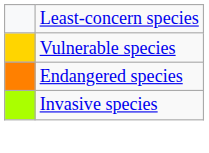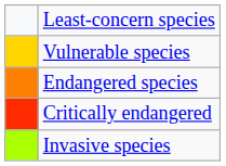 <table class="wikitable">
 <tr>
 <th scope="row" style="width:20px; background:#F8F9FA;"></th>
 <td><a href='#'>Least-concern species</a></td>
 </tr>
 <tr>
 <th scope="row" style="width:20px; background:#FFD500;"></th>
 <td><a href='#'>Vulnerable species</a></td>
 </tr>
 <tr>
 <th scope="row" style="width:20px; background:#FF8000;"></th>
 <td><a href='#'>Endangered species</a></td>
 </tr>
 <tr>
+<th scope="row" style="width:20px; background:#FF2A00;"></th>
+<td><a href='#'>Critically endangered</a></td>
+</tr>
+<tr>
 <th scope="row" style="width:20px; background:#AAFF00;"></th>
 <td><a href='#'>Invasive species</a></td>
 </tr>
 </table>
